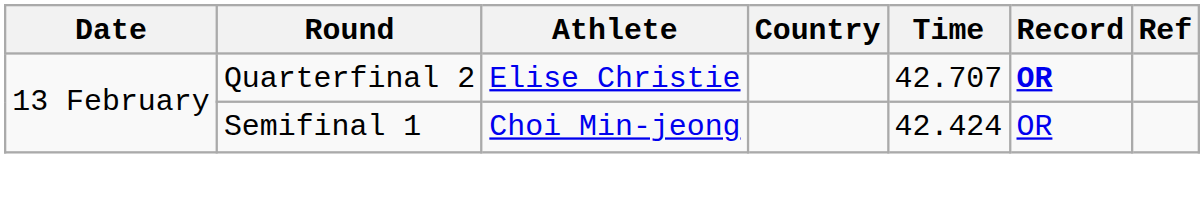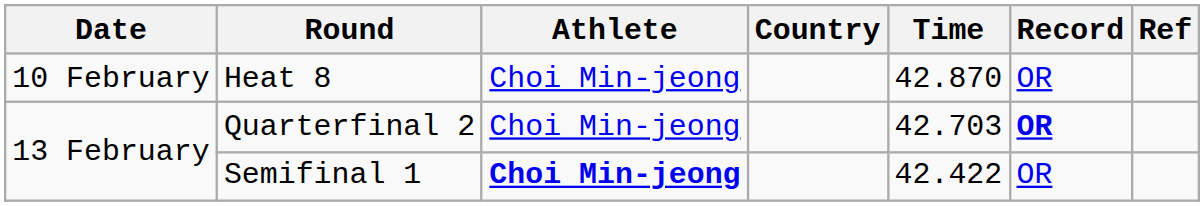 <table class="wikitable">
 <tr>
 <th>Date</th>
 <th>Round</th>
 <th>Athlete</th>
 <th>Country</th>
 <th>Time</th>
 <th>Record</th>
 <th>Ref</th>
 </tr>
 <tr>
+<td>10 February</td>
+<td>Heat 8</td>
+<td><a href='#'>Choi Min-jeong</a></td>
+<td></td>
+<td>42.870</td>
+<td><a href='#'>OR</a></td>
+<td align=center></td>
+</tr>
+<tr>
 <td rowspan=2>13 February</td>
 <td>Quarterfinal 2</td>
-<td><a href='#'>Elise Christie</a></td>
+<td><a href='#'>Choi Min-jeong</a></td>
 <td></td>
-<td>42.707</td>
+<td>42.703</td>
 <td><strong><a href='#'>OR</a></strong></td>
 <td align=center></td>
 </tr>
 <tr>
 <td>Semifinal 1</td>
-<td><a href='#'>Choi Min-jeong</a></td>
+<td><strong><a href='#'>Choi Min-jeong</a></strong></td>
 <td></td>
-<td>42.424</td>
+<td>42.422</td>
 <td><a href='#'>OR</a></td>
 <td align=center></td>
 </tr>
 </table>
